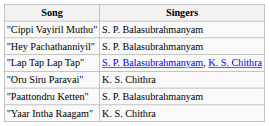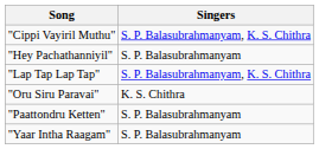 <table class="wikitable" style="font-size: 95%;">
 <tr>
 <th>Song</th>
 <th>Singers</th>
 </tr>
 <tr>
 <td>"Cippi Vayiril Muthu"</td>
-<td>S. P. Balasubrahmanyam</td>
+<td><a href='#'>S. P. Balasubrahmanyam</a>, <a href='#'>K. S. Chithra</a></td>
 </tr>
 <tr>
 <td>"Hey Pachathanniyil"</td>
 <td>S. P. Balasubrahmanyam</td>
 </tr>
 <tr>
 <td>"Lap Tap Lap Tap"</td>
 <td><a href='#'>S. P. Balasubrahmanyam</a>, <a href='#'>K. S. Chithra</a></td>
 </tr>
 <tr>
 <td>"Oru Siru Paravai"</td>
 <td>K. S. Chithra</td>
 </tr>
 <tr>
 <td>"Paattondru Ketten"</td>
 <td>S. P. Balasubrahmanyam</td>
 </tr>
 <tr>
 <td>"Yaar Intha Raagam"</td>
-<td>K. S. Chithra</td>
+<td>S. P. Balasubrahmanyam</td>
 </tr>
 </table>
